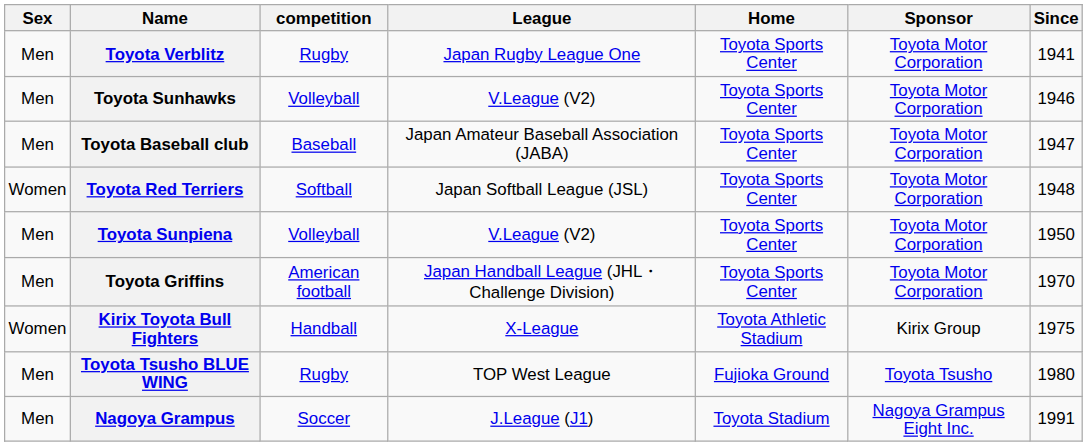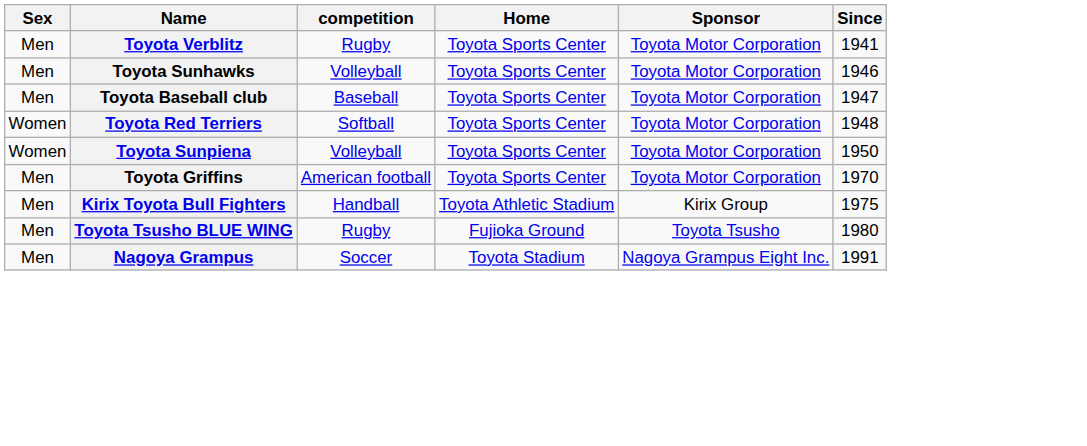 <table class="sortable wikitable" style="text-align:center;font-size:85%;">
 <tr>
 <th>Sex</th>
 <th>Name</th>
 <th>competition</th>
-<th>League</th>
 <th>Home</th>
 <th>Sponsor</th>
 <th>Since</th>
 </tr>
 <tr>
 <td>Men</td>
 <th><a href='#'>Toyota Verblitz</a></th>
 <td><a href='#'>Rugby</a></td>
-<td><a href='#'>Japan Rugby League One</a></td>
 <td><a href='#'>Toyota Sports Center</a></td>
 <td><a href='#'>Toyota Motor Corporation</a></td>
 <td>1941</td>
 </tr>
 <tr>
 <td>Men</td>
 <th>Toyota Sunhawks</th>
 <td><a href='#'>Volleyball</a></td>
-<td><a href='#'>V.League</a> (V2)</td>
 <td><a href='#'>Toyota Sports Center</a></td>
 <td><a href='#'>Toyota Motor Corporation</a></td>
 <td>1946</td>
 </tr>
 <tr>
 <td>Men</td>
 <th>Toyota Baseball club</th>
 <td><a href='#'>Baseball</a></td>
-<td>Japan Amateur Baseball Association (JABA)</td>
 <td><a href='#'>Toyota Sports Center</a></td>
 <td><a href='#'>Toyota Motor Corporation</a></td>
 <td>1947</td>
 </tr>
 <tr>
 <td>Women</td>
 <th><a href='#'>Toyota Red Terriers</a></th>
 <td><a href='#'>Softball</a></td>
-<td>Japan Softball League (JSL)</td>
 <td><a href='#'>Toyota Sports Center</a></td>
 <td><a href='#'>Toyota Motor Corporation</a></td>
 <td>1948</td>
 </tr>
 <tr>
-<td>Men</td>
+<td>Women</td>
 <th><a href='#'>Toyota Sunpiena</a></th>
 <td><a href='#'>Volleyball</a></td>
-<td><a href='#'>V.League</a> (V2)</td>
 <td><a href='#'>Toyota Sports Center</a></td>
 <td><a href='#'>Toyota Motor Corporation</a></td>
 <td>1950</td>
 </tr>
 <tr>
 <td>Men</td>
 <th>Toyota Griffins</th>
 <td><a href='#'>American football</a></td>
-<td><a href='#'>Japan Handball League</a> (JHL・Challenge Division)</td>
 <td><a href='#'>Toyota Sports Center</a></td>
 <td><a href='#'>Toyota Motor Corporation</a></td>
 <td>1970</td>
 </tr>
 <tr>
-<td>Women</td>
+<td>Men</td>
 <th><a href='#'>Kirix Toyota Bull Fighters</a></th>
 <td><a href='#'>Handball</a></td>
-<td><a href='#'>X-League</a></td>
 <td><a href='#'>Toyota Athletic Stadium</a></td>
 <td>Kirix Group</td>
 <td>1975</td>
 </tr>
 <tr>
 <td>Men</td>
 <th><a href='#'>Toyota Tsusho BLUE WING</a></th>
 <td><a href='#'>Rugby</a></td>
-<td>TOP West League</td>
 <td><a href='#'>Fujioka Ground</a></td>
 <td><a href='#'>Toyota Tsusho</a></td>
 <td>1980</td>
 </tr>
 <tr>
 <td>Men</td>
 <th><a href='#'>Nagoya Grampus</a></th>
 <td><a href='#'>Soccer</a></td>
-<td><a href='#'>J.League</a> (<a href='#'>J1</a>)</td>
 <td><a href='#'>Toyota Stadium</a></td>
 <td><a href='#'>Nagoya Grampus Eight Inc.</a></td>
 <td>1991</td>
 </tr>
 </table>
